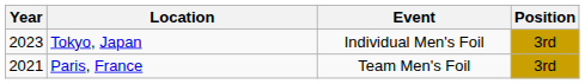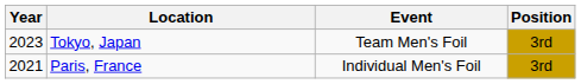 <table class="wikitable" style="text-align:center;">
 <tr>
 <th>Year</th>
 <th style="width:17em">Location</th>
 <th style="width:12em">Event</th>
 <th>Position</th>
 </tr>
 <tr>
 <td>2023</td>
 <td rowspan="1" align="left"> <a href='#'>Tokyo</a>, <a href='#'>Japan</a></td>
-<td>Individual Men's Foil</td>
+<td>Team Men's Foil</td>
 <td bgcolor="caramel">3rd</td>
 </tr>
 <tr>
 <td>2021</td>
 <td rowspan="1" align="left"> <a href='#'>Paris</a>, <a href='#'>France</a></td>
-<td>Team Men's Foil</td>
+<td>Individual Men's Foil</td>
 <td bgcolor="caramel">3rd</td>
 </tr>
 </table>
